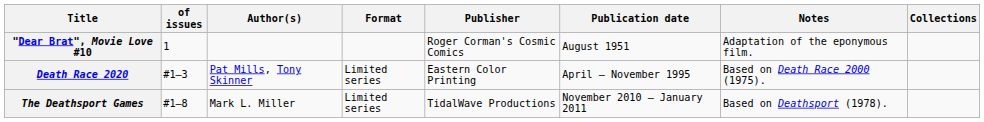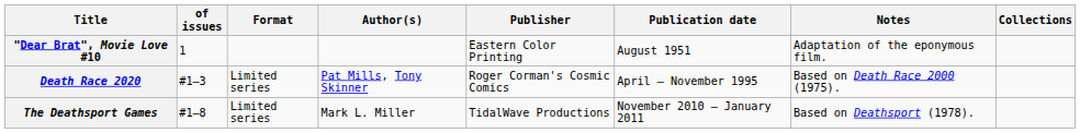 <table class="wikitable">
 <tr>
 <th>Title</th>
 <th style="width:40pt"> of issues</th>
+<th style="width:75pt">Format</th>
 <th style="width:125pt">Author(s)</th>
-<th style="width:75pt">Format</th>
 <th style="width:125pt">Publisher</th>
 <th style="width:150pt">Publication date</th>
 <th style="width:175pt">Notes</th>
 <th>Collections</th>
 </tr>
 <tr>
 <th>"<a href='#'>Dear Brat</a>", <em>Movie Love</em> #10</th>
 <td>1</td>
 <td></td>
 <td></td>
-<td>Roger Corman's Cosmic Comics</td>
+<td>Eastern Color Printing</td>
 <td>August 1951</td>
 <td>Adaptation of the eponymous film.</td>
 <td></td>
 </tr>
 <tr>
 <th><em><a href='#'>Death Race 2020</a></em></th>
 <td>#1—3</td>
+<td>Limited series</td>
 <td><a href='#'>Pat Mills</a>, <a href='#'>Tony Skinner</a></td>
-<td>Limited series</td>
-<td>Eastern Color Printing</td>
+<td>Roger Corman's Cosmic Comics</td>
 <td>April – November 1995</td>
 <td>Based on <em><a href='#'>Death Race 2000</a></em> (1975).</td>
 <td></td>
 </tr>
 <tr>
 <th><em>The Deathsport Games</em></th>
 <td>#1—8</td>
+<td>Limited series</td>
 <td>Mark L. Miller</td>
-<td>Limited series</td>
 <td>TidalWave Productions</td>
 <td>November 2010 – January 2011</td>
 <td>Based on <em><a href='#'>Deathsport</a></em> (1978).</td>
 <td></td>
 </tr>
 </table>
